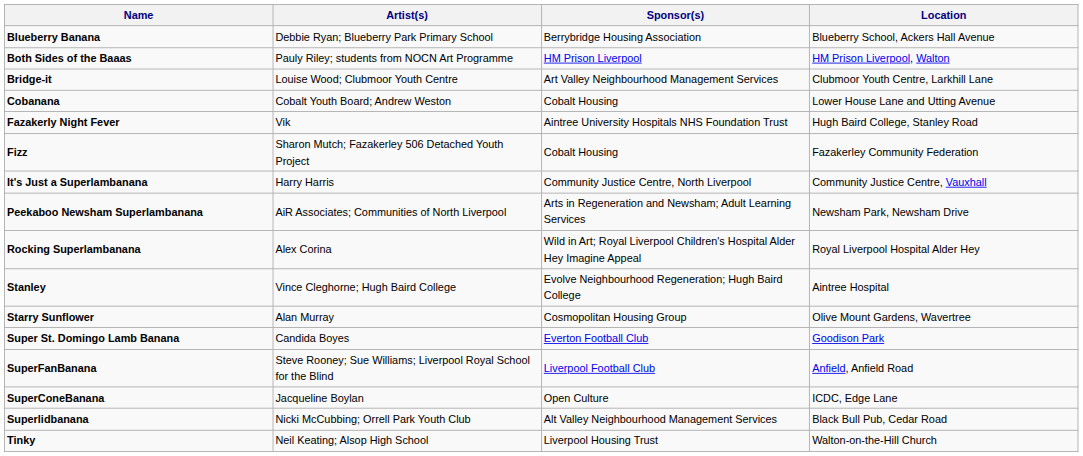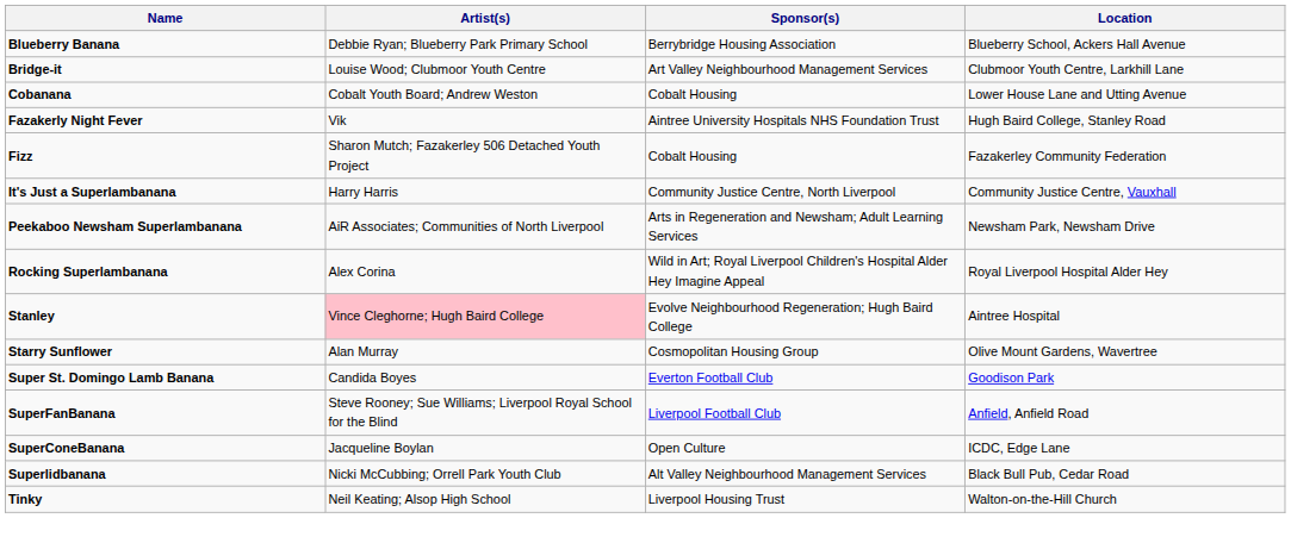 <table class="sortable wikitable" style="font-size:80%;width:100%;border:0px;text-align:left;line-height:150%;">
 <tr>
 <th class="sortable" style="background: #f2f2f2; color: #000080" height="17" width="25%">Name</th>
 <th class="unsortable" style="background: #f2f2f2; color: #000080" height="17" width="25%">Artist(s)</th>
 <th class="unsortable" style="background: #f2f2f2; color: #000080" height="17" width="25%">Sponsor(s)</th>
 <th class="sortable" style="background: #f2f2f2; color: #000080" height="17" width="25%">Location</th>
 </tr>
 <tr>
 <td><strong>Blueberry Banana</strong></td>
 <td>Debbie Ryan; Blueberry Park Primary School</td>
 <td>Berrybridge Housing Association</td>
 <td>Blueberry School, Ackers Hall Avenue</td>
-</tr>
-<tr>
-<td><strong>Both Sides of the Baaas</strong></td>
-<td>Pauly Riley; students from NOCN Art Programme</td>
-<td><a href='#'>HM Prison Liverpool</a></td>
-<td><a href='#'>HM Prison Liverpool</a>, <a href='#'>Walton</a></td>
 </tr>
 <tr>
 <td><strong>Bridge-it</strong></td>
 <td>Louise Wood; Clubmoor Youth Centre</td>
 <td>Art Valley Neighbourhood Management Services</td>
 <td>Clubmoor Youth Centre, Larkhill Lane</td>
 </tr>
 <tr>
 <td><strong>Cobanana</strong></td>
 <td>Cobalt Youth Board; Andrew Weston</td>
 <td>Cobalt Housing</td>
 <td>Lower House Lane and Utting Avenue</td>
 </tr>
 <tr>
 <td><strong>Fazakerly Night Fever</strong></td>
 <td>Vik</td>
 <td>Aintree University Hospitals NHS Foundation Trust</td>
 <td>Hugh Baird College, Stanley Road</td>
 </tr>
 <tr>
 <td><strong>Fizz</strong></td>
 <td>Sharon Mutch; Fazakerley 506 Detached Youth Project</td>
 <td>Cobalt Housing</td>
 <td>Fazakerley Community Federation</td>
 </tr>
 <tr>
 <td><strong>It's Just a Superlambanana</strong></td>
 <td>Harry Harris</td>
 <td>Community Justice Centre, North Liverpool</td>
 <td>Community Justice Centre, <a href='#'>Vauxhall</a></td>
 </tr>
 <tr>
 <td><strong>Peekaboo Newsham Superlambanana</strong></td>
 <td>AiR Associates; Communities of North Liverpool</td>
 <td>Arts in Regeneration and Newsham; Adult Learning Services</td>
 <td>Newsham Park, Newsham Drive</td>
 </tr>
 <tr>
 <td><strong>Rocking Superlambanana</strong></td>
 <td>Alex Corina</td>
 <td>Wild in Art; Royal Liverpool Children's Hospital Alder Hey Imagine Appeal</td>
 <td>Royal Liverpool Hospital Alder Hey</td>
 </tr>
 <tr>
 <td><strong>Stanley</strong></td>
-<td>Vince Cleghorne; Hugh Baird College</td>
+<td style="background: pink;">Vince Cleghorne; Hugh Baird College</td>
 <td>Evolve Neighbourhood Regeneration; Hugh Baird College</td>
 <td>Aintree Hospital</td>
 </tr>
 <tr>
 <td><strong>Starry Sunflower</strong></td>
 <td>Alan Murray</td>
 <td>Cosmopolitan Housing Group</td>
 <td>Olive Mount Gardens, Wavertree</td>
 </tr>
 <tr>
 <td><strong>Super St. Domingo Lamb Banana</strong></td>
 <td>Candida Boyes</td>
 <td><a href='#'>Everton Football Club</a></td>
 <td><a href='#'>Goodison Park</a></td>
 </tr>
 <tr>
 <td><strong>SuperFanBanana</strong></td>
 <td>Steve Rooney; Sue Williams; Liverpool Royal School for the Blind</td>
 <td><a href='#'>Liverpool Football Club</a></td>
 <td><a href='#'>Anfield</a>, Anfield Road</td>
 </tr>
 <tr>
 <td><strong>SuperConeBanana</strong></td>
 <td>Jacqueline Boylan</td>
 <td>Open Culture</td>
 <td>ICDC, Edge Lane</td>
 </tr>
 <tr>
 <td><strong>Superlidbanana</strong></td>
 <td>Nicki McCubbing; Orrell Park Youth Club</td>
 <td>Alt Valley Neighbourhood Management Services</td>
 <td>Black Bull Pub, Cedar Road</td>
 </tr>
 <tr>
 <td><strong>Tinky</strong></td>
 <td>Neil Keating; Alsop High School</td>
 <td>Liverpool Housing Trust</td>
 <td>Walton-on-the-Hill Church</td>
 </tr>
 <tr>
 </tr>
 </table>
